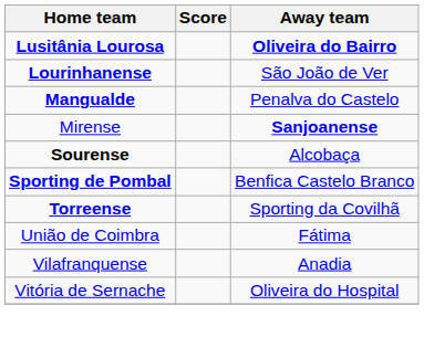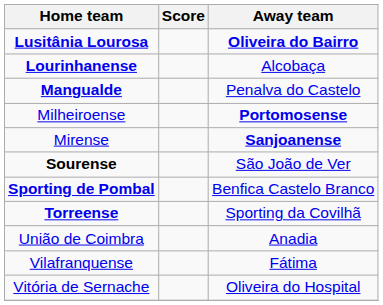 <table class="wikitable" style="text-align: center">
 <tr>
 <th>Home team</th>
 <th>Score</th>
 <th>Away team</th>
 </tr>
 <tr>
 <td><strong><a href='#'>Lusitânia Lourosa</a></strong> </td>
 <td></td>
 <td><strong><a href='#'>Oliveira do Bairro</a> </strong></td>
 </tr>
 <tr>
 <td><strong><a href='#'>Lourinhanense</a></strong> </td>
 <td></td>
-<td><a href='#'>São João de Ver</a> </td>
+<td><a href='#'>Alcobaça</a> </td>
 </tr>
 <tr>
 <td><strong><a href='#'>Mangualde</a></strong> </td>
 <td></td>
 <td><a href='#'>Penalva do Castelo</a> </td>
+</tr>
+<tr>
+<td><a href='#'>Milheiroense</a> </td>
+<td></td>
+<td><strong><a href='#'>Portomosense</a></strong> </td>
 </tr>
 <tr>
 <td><a href='#'>Mirense</a> </td>
 <td></td>
 <td><strong><a href='#'>Sanjoanense</a></strong> </td>
 </tr>
 <tr>
 <td><strong>Sourense</strong> </td>
 <td></td>
-<td><a href='#'>Alcobaça</a> </td>
+<td><a href='#'>São João de Ver</a> </td>
 </tr>
 <tr>
 <td><strong><a href='#'>Sporting de Pombal</a></strong> </td>
 <td></td>
 <td><a href='#'>Benfica Castelo Branco</a> </td>
 </tr>
 <tr>
 <td><strong><a href='#'>Torreense</a></strong> </td>
 <td></td>
 <td><a href='#'>Sporting da Covilhã</a> </td>
 </tr>
 <tr>
 <td><a href='#'>União de Coimbra</a> </td>
 <td></td>
-<td><a href='#'>Fátima</a> </td>
+<td><a href='#'>Anadia</a> </td>
 </tr>
 <tr>
 <td><a href='#'>Vilafranquense</a> </td>
 <td></td>
-<td><a href='#'>Anadia</a> </td>
+<td><a href='#'>Fátima</a> </td>
 </tr>
 <tr>
 <td><a href='#'>Vitória de Sernache</a> </td>
 <td></td>
 <td><a href='#'>Oliveira do Hospital</a> </td>
 </tr>
 <tr>
 </tr>
 </table>
